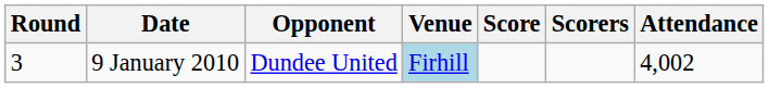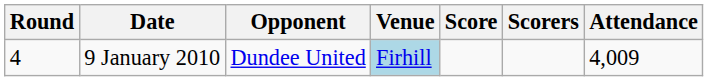 <table Class="wikitable">
 <tr>
 <th>Round</th>
 <th>Date</th>
 <th>Opponent</th>
 <th>Venue</th>
 <th>Score</th>
 <th>Scorers</th>
 <th>Attendance</th>
 </tr>
 <tr>
-<td>3</td>
+<td>4</td>
 <td>9 January 2010</td>
 <td><a href='#'>Dundee United</a></td>
 <td style="background: lightblue;"><a href='#'>Firhill</a></td>
 <td></td>
 <td></td>
-<td>4,002</td>
+<td>4,009</td>
 </tr>
 </table>
